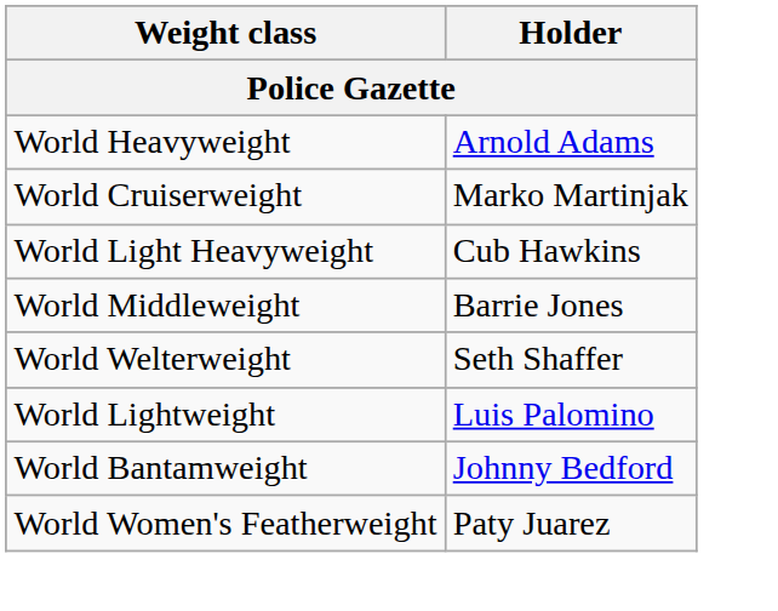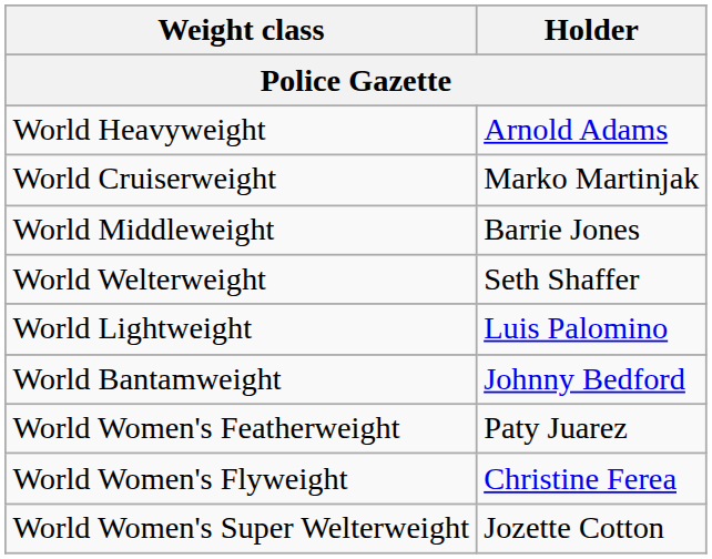 <table class="wikitable">
 <tr>
 <th>Weight class</th>
 <th>Holder</th>
 </tr>
 <tr ->
 <th colspan="2" style="text-align:center;">Police Gazette</th>
 </tr>
 <tr>
 <td>World Heavyweight</td>
 <td><a href='#'>Arnold Adams</a></td>
 </tr>
 <tr>
 <td>World Cruiserweight</td>
 <td>Marko Martinjak</td>
-</tr>
-<tr>
-<td>World Light Heavyweight</td>
-<td>Cub Hawkins</td>
 </tr>
 <tr>
 <td>World Middleweight</td>
 <td>Barrie Jones</td>
 </tr>
 <tr>
 <td>World Welterweight</td>
 <td>Seth Shaffer</td>
 </tr>
 <tr>
 <td>World Lightweight</td>
 <td><a href='#'>Luis Palomino</a></td>
 </tr>
 <tr>
 <td>World Bantamweight</td>
 <td><a href='#'>Johnny Bedford</a></td>
 </tr>
 <tr>
 <td>World Women's Featherweight</td>
 <td>Paty Juarez</td>
 </tr>
+<tr>
+<td>World Women's Flyweight</td>
+<td><a href='#'>Christine Ferea</a></td>
+</tr>
+<tr>
+<td>World Women's Super Welterweight</td>
+<td>Jozette Cotton</td>
+</tr>
 </table>
